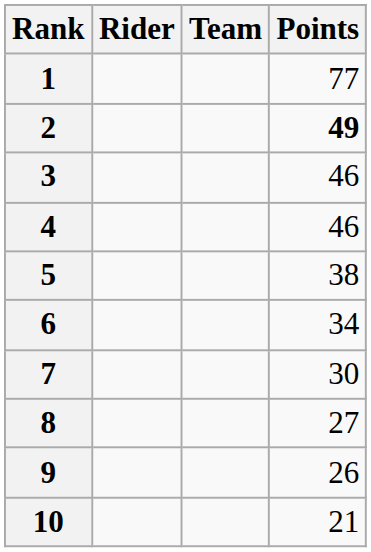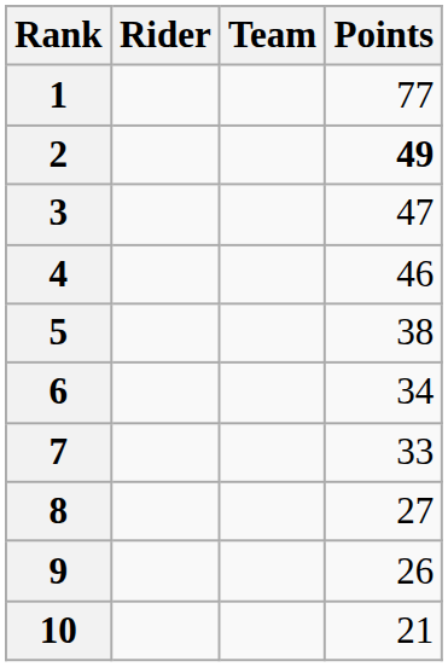 <table class="wikitable" margin-bottom:0;">
 <tr>
 <th scope="col">Rank</th>
 <th scope="col">Rider</th>
 <th scope="col">Team</th>
 <th scope="col">Points</th>
 </tr>
 <tr>
 <th scope="row">1</th>
 <td> </td>
 <td></td>
 <td align="right">77</td>
 </tr>
 <tr>
 <th scope="row">2</th>
 <td></td>
 <td></td>
 <td align="right"><strong>49</strong></td>
 </tr>
 <tr>
 <th scope="row">3</th>
 <td></td>
 <td></td>
-<td align="right">46</td>
+<td align="right">47</td>
 </tr>
 <tr>
 <th scope="row">4</th>
 <td></td>
 <td></td>
 <td align="right">46</td>
 </tr>
 <tr>
 <th scope="row">5</th>
 <td></td>
 <td></td>
 <td align="right">38</td>
 </tr>
 <tr>
 <th scope="row">6</th>
 <td></td>
 <td></td>
 <td align="right">34</td>
 </tr>
 <tr>
 <th scope="row">7</th>
 <td></td>
 <td></td>
-<td align="right">30</td>
+<td align="right">33</td>
 </tr>
 <tr>
 <th scope="row">8</th>
 <td></td>
 <td></td>
 <td align="right">27</td>
 </tr>
 <tr>
 <th scope="row">9</th>
 <td></td>
 <td></td>
 <td align="right">26</td>
 </tr>
 <tr>
 <th scope="row">10</th>
 <td></td>
 <td></td>
 <td align="right">21</td>
 </tr>
 </table>
